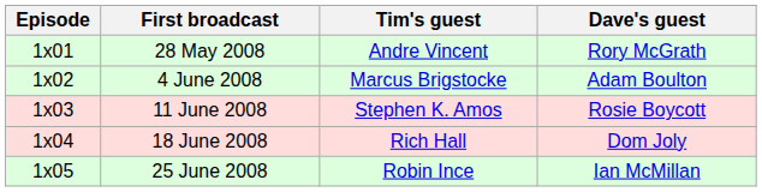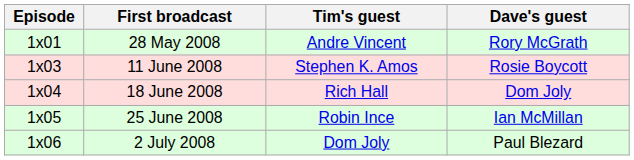 <table class="wikitable" width="50%" style="text-align: center;">
 <tr>
 <th width="10%">Episode</th>
 <th width="25%">First broadcast</th>
 <th width="25%">Tim's guest</th>
 <th width="25%">Dave's guest</th>
 </tr>
 <tr bgcolor="#ddffdd">
 <td>1x01</td>
 <td>28 May 2008</td>
 <td><a href='#'>Andre Vincent</a></td>
 <td><a href='#'>Rory McGrath</a></td>
-</tr>
-<tr bgcolor="#ddffdd">
-<td>1x02</td>
-<td>4 June 2008</td>
-<td><a href='#'>Marcus Brigstocke</a></td>
-<td><a href='#'>Adam Boulton</a></td>
 </tr>
 <tr bgcolor="#ffdddd">
 <td>1x03</td>
 <td>11 June 2008</td>
 <td><a href='#'>Stephen K. Amos</a></td>
 <td><a href='#'>Rosie Boycott</a></td>
 </tr>
 <tr bgcolor="#ffdddd">
 <td>1x04</td>
 <td>18 June 2008</td>
 <td><a href='#'>Rich Hall</a></td>
 <td><a href='#'>Dom Joly</a></td>
 </tr>
 <tr bgcolor="#ddffdd">
 <td>1x05</td>
 <td>25 June 2008</td>
 <td><a href='#'>Robin Ince</a></td>
 <td><a href='#'>Ian McMillan</a></td>
 </tr>
+<tr bgcolor="#ddffdd">
+<td>1x06</td>
+<td>2 July 2008</td>
+<td><a href='#'>Dom Joly</a></td>
+<td>Paul Blezard</td>
+</tr>
 </table>
